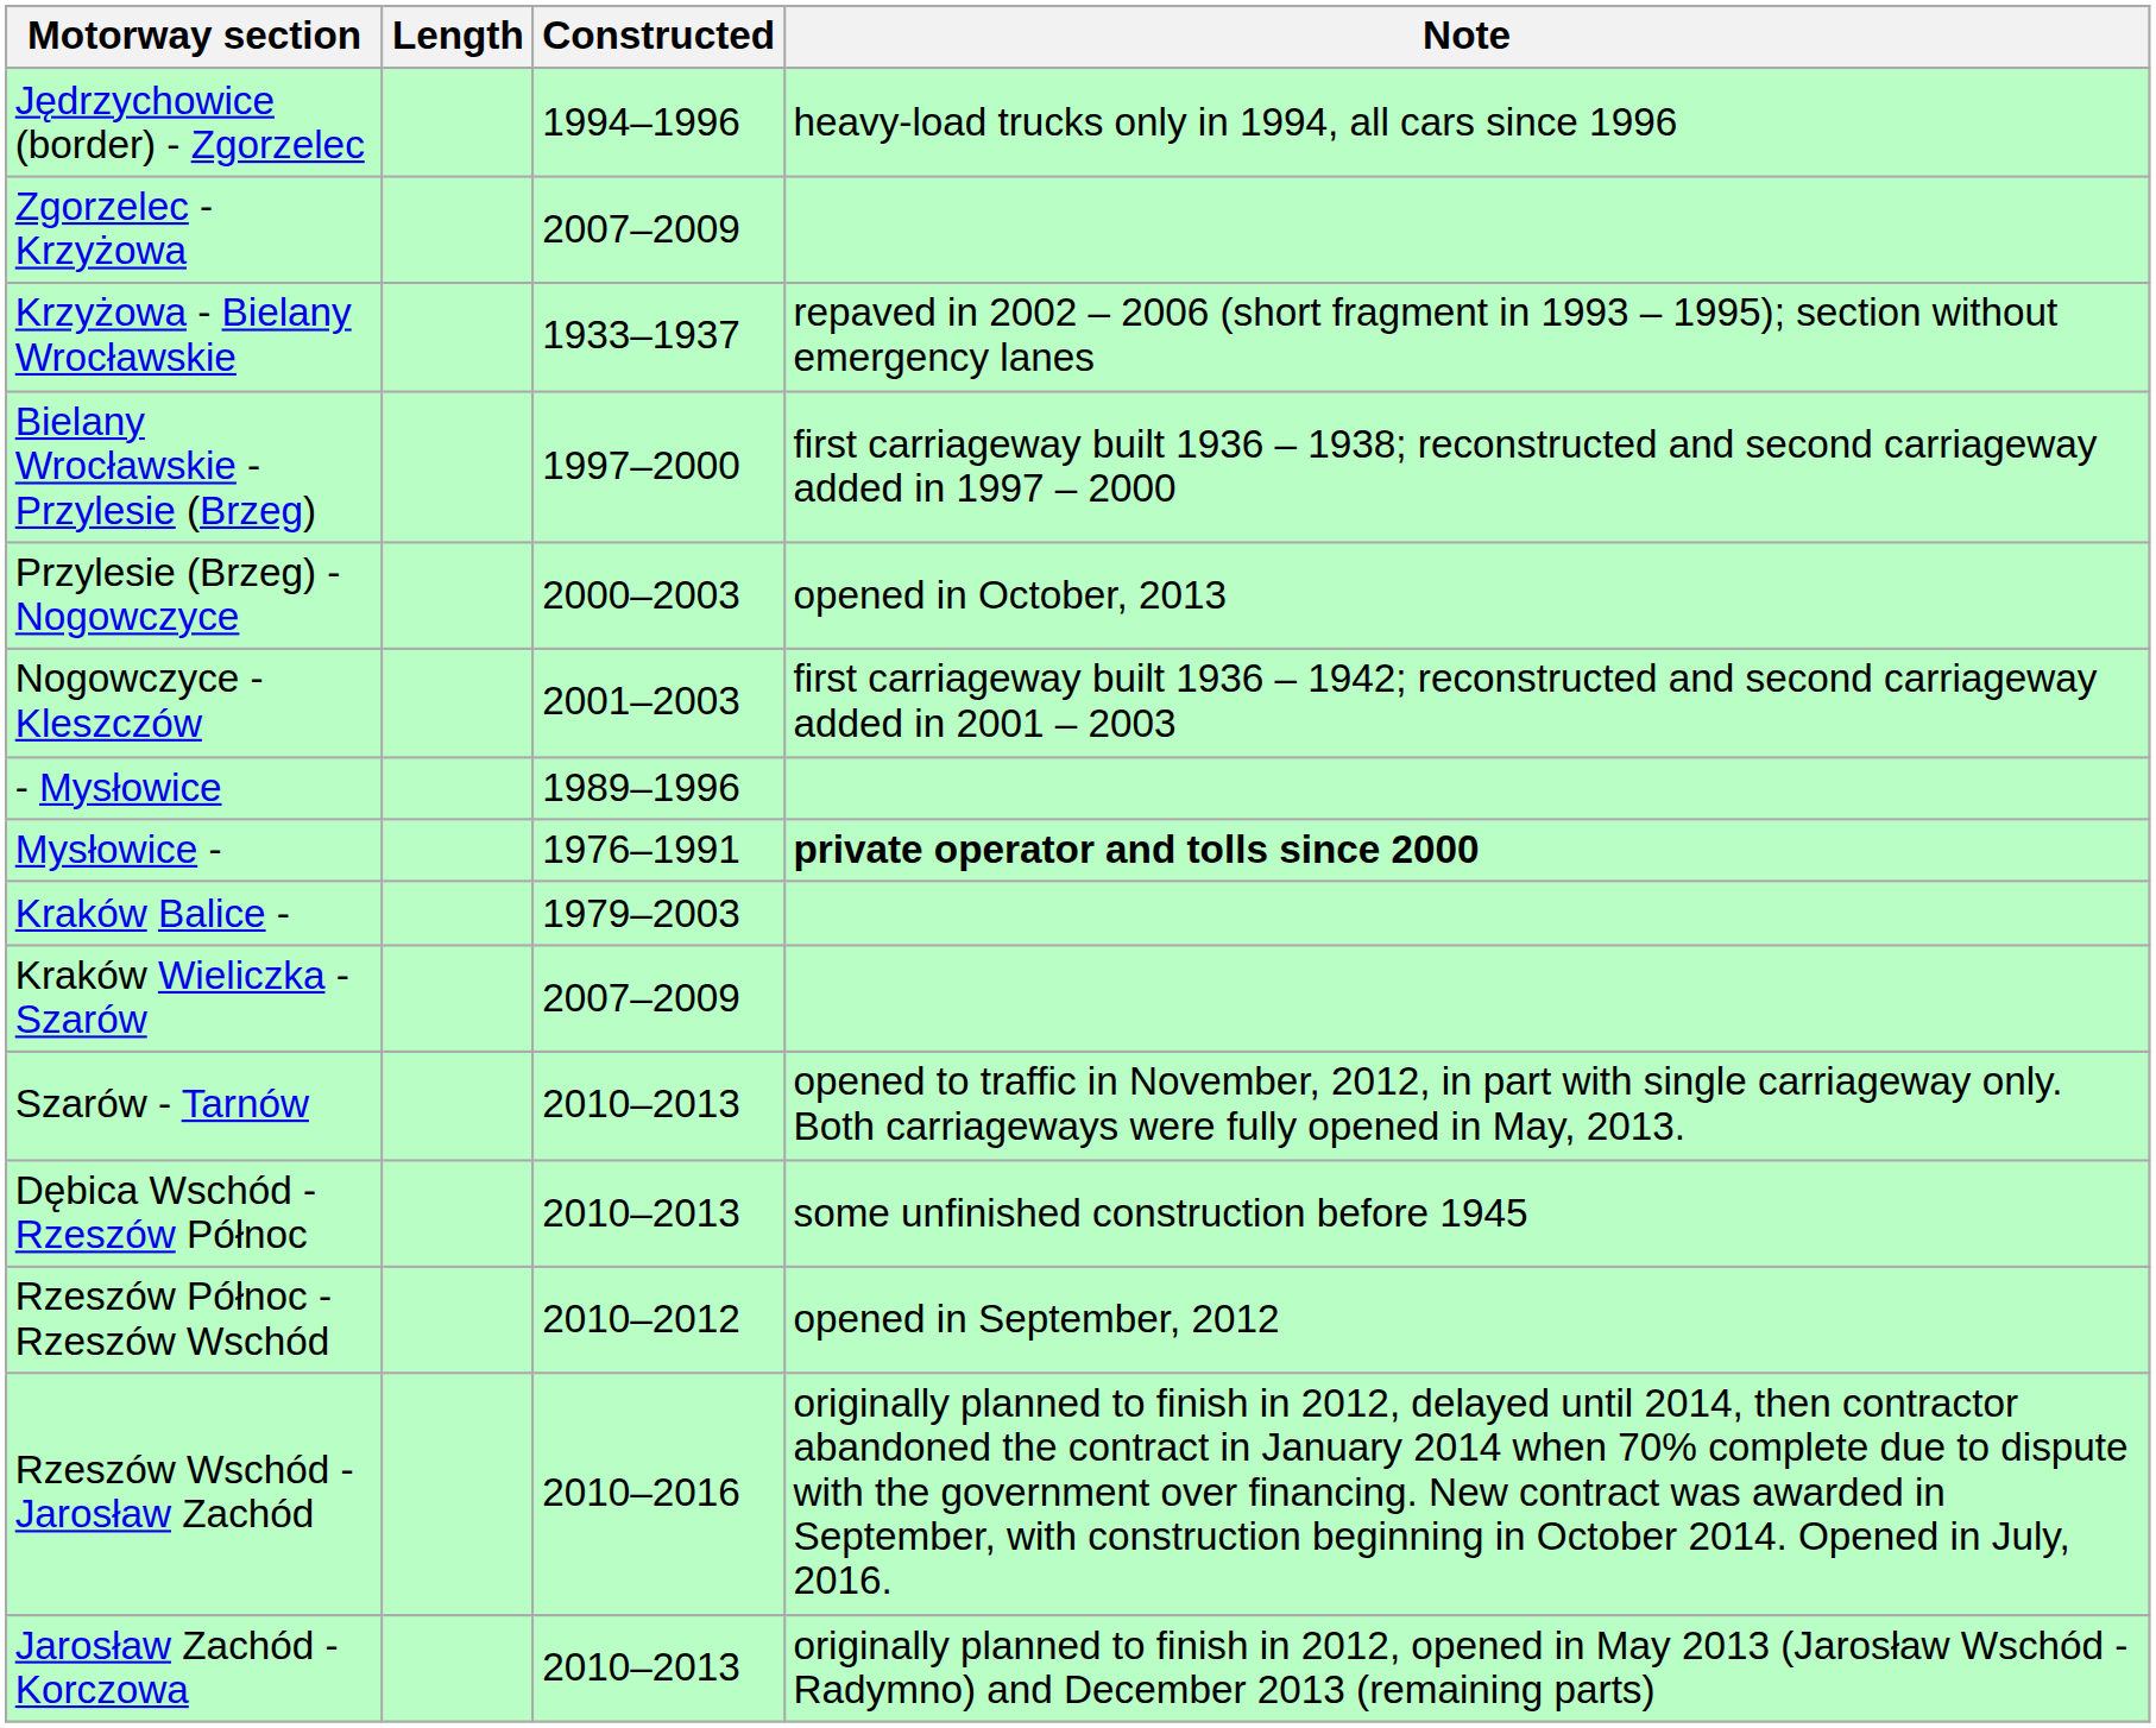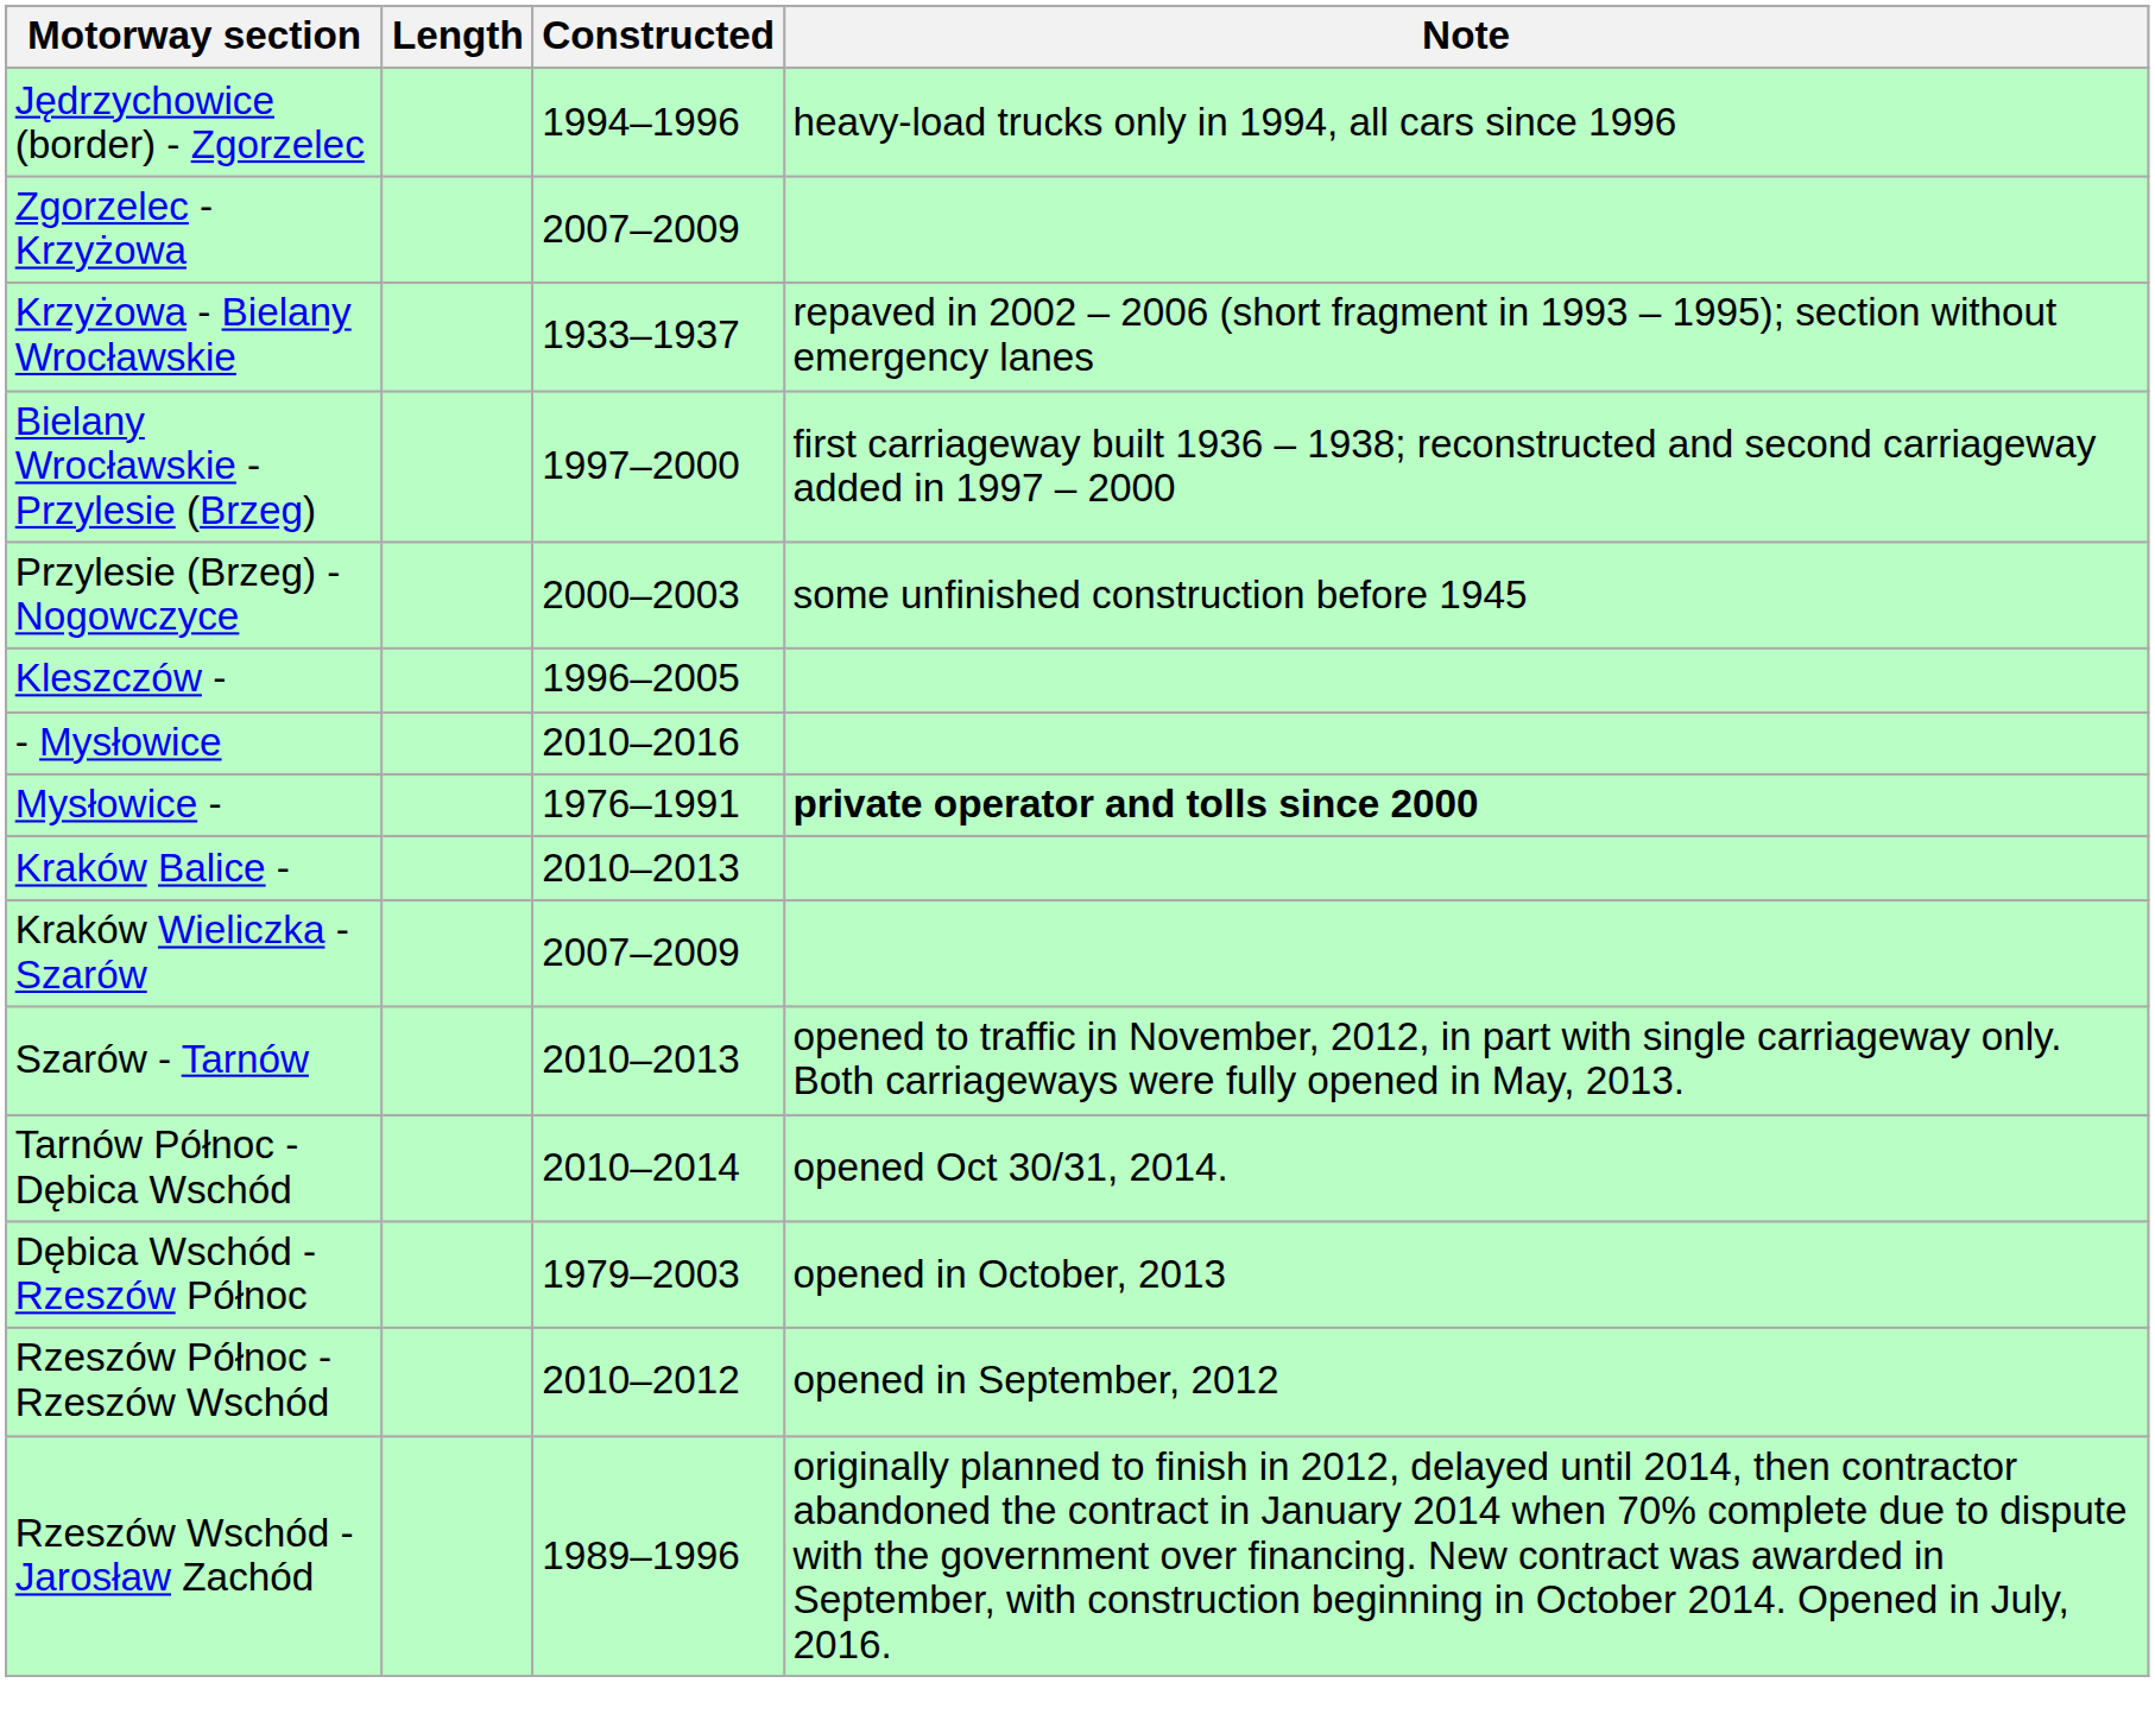 <table class="wikitable">
 <tr valign=top align=left>
 <th>Motorway section</th>
 <th>Length</th>
 <th>Constructed</th>
 <th>Note</th>
 </tr>
 <tr>
 <td bgcolor="#B9FFC5"><a href='#'>Jędrzychowice</a> (border) - <a href='#'>Zgorzelec</a></td>
 <td bgcolor="#B9FFC5"></td>
 <td bgcolor="#B9FFC5">1994–1996</td>
 <td bgcolor="#B9FFC5">heavy-load trucks only in 1994, all cars since 1996</td>
 </tr>
 <tr>
 <td bgcolor="#B9FFC5"><a href='#'>Zgorzelec</a> - <a href='#'>Krzyżowa</a></td>
 <td bgcolor="#B9FFC5"></td>
 <td bgcolor="#B9FFC5">2007–2009</td>
 <td bgcolor="#B9FFC5"></td>
 </tr>
 <tr>
 <td bgcolor="#B9FFC5"><a href='#'>Krzyżowa</a> - <a href='#'>Bielany Wrocławskie</a></td>
 <td bgcolor="#B9FFC5"></td>
 <td bgcolor="#B9FFC5">1933–1937</td>
 <td bgcolor="#B9FFC5">repaved in 2002 – 2006 (short fragment in 1993 – 1995); section without emergency lanes</td>
 </tr>
 <tr>
 <td bgcolor="#B9FFC5"><a href='#'>Bielany Wrocławskie</a> - <a href='#'>Przylesie</a> (<a href='#'>Brzeg</a>)</td>
 <td bgcolor="#B9FFC5"></td>
 <td bgcolor="#B9FFC5">1997–2000</td>
 <td bgcolor="#B9FFC5">first carriageway built 1936 – 1938; reconstructed and second carriageway added in 1997 – 2000</td>
 </tr>
 <tr>
 <td bgcolor="#B9FFC5">Przylesie (Brzeg) - <a href='#'>Nogowczyce</a></td>
 <td bgcolor="#B9FFC5"></td>
 <td bgcolor="#B9FFC5">2000–2003</td>
-<td bgcolor="#B9FFC5">opened in October, 2013</td>
+<td bgcolor="#B9FFC5">some unfinished construction before 1945</td>
 </tr>
 <tr>
-<td bgcolor="#B9FFC5">Nogowczyce - <a href='#'>Kleszczów</a></td>
+<td bgcolor="#B9FFC5"><a href='#'>Kleszczów</a> - </td>
 <td bgcolor="#B9FFC5"></td>
-<td bgcolor="#B9FFC5">2001–2003</td>
-<td bgcolor="#B9FFC5">first carriageway built 1936 – 1942; reconstructed and second carriageway added in 2001 – 2003</td>
+<td bgcolor="#B9FFC5">1996–2005</td>
+<td bgcolor="#B9FFC5"></td>
 </tr>
 <tr>
 <td bgcolor="#B9FFC5"> - <a href='#'>Mysłowice</a></td>
 <td bgcolor="#B9FFC5"></td>
-<td bgcolor="#B9FFC5">1989–1996</td>
+<td bgcolor="#B9FFC5">2010–2016</td>
 <td bgcolor="#B9FFC5"></td>
 </tr>
 <tr>
 <td bgcolor="#B9FFC5"><a href='#'>Mysłowice</a> - </td>
 <td bgcolor="#B9FFC5"></td>
 <td bgcolor="#B9FFC5">1976–1991</td>
 <td bgcolor="#B9FFC5"><strong>private operator and tolls since 2000</strong></td>
 </tr>
 <tr>
 <td bgcolor="#B9FFC5"><a href='#'>Kraków</a> <a href='#'>Balice</a> - </td>
 <td bgcolor="#B9FFC5"></td>
-<td bgcolor="#B9FFC5">1979–2003</td>
+<td bgcolor="#B9FFC5">2010–2013</td>
 <td bgcolor="#B9FFC5"></td>
 </tr>
 <tr>
 <td bgcolor="#B9FFC5">Kraków <a href='#'>Wieliczka</a> - <a href='#'>Szarów</a></td>
 <td bgcolor="#B9FFC5"></td>
 <td bgcolor="#B9FFC5">2007–2009</td>
 <td bgcolor="#B9FFC5"></td>
 </tr>
 <tr>
 <td bgcolor="#B9FFC5">Szarów - <a href='#'>Tarnów</a></td>
 <td bgcolor="#B9FFC5"></td>
 <td bgcolor="#B9FFC5">2010–2013</td>
 <td bgcolor="#B9FFC5">opened to traffic in November, 2012, in part with single carriageway only.  Both carriageways were fully opened in May, 2013.</td>
 </tr>
 <tr>
+<td bgcolor="#B9FFC5">Tarnów Północ - Dębica Wschód</td>
+<td bgcolor="#B9FFC5"></td>
+<td bgcolor="#B9FFC5">2010–2014</td>
+<td bgcolor="#B9FFC5">opened Oct 30/31, 2014.</td>
+</tr>
+<tr>
 <td bgcolor="#B9FFC5">Dębica Wschód - <a href='#'>Rzeszów</a> Północ</td>
 <td bgcolor="#B9FFC5"></td>
-<td bgcolor="#B9FFC5">2010–2013</td>
-<td bgcolor="#B9FFC5">some unfinished construction before 1945</td>
+<td bgcolor="#B9FFC5">1979–2003</td>
+<td bgcolor="#B9FFC5">opened in October, 2013</td>
 </tr>
 <tr>
 <td bgcolor="#B9FFC5">Rzeszów Północ - Rzeszów Wschód</td>
 <td bgcolor="#B9FFC5"></td>
 <td bgcolor="#B9FFC5">2010–2012</td>
 <td bgcolor="#B9FFC5">opened in September, 2012</td>
 </tr>
 <tr>
 <td bgcolor="#B9FFC5">Rzeszów Wschód - <a href='#'>Jarosław</a> Zachód</td>
 <td bgcolor="#B9FFC5"></td>
-<td bgcolor="#B9FFC5">2010–2016</td>
+<td bgcolor="#B9FFC5">1989–1996</td>
 <td bgcolor="#B9FFC5">originally planned to finish in 2012, delayed until 2014, then contractor abandoned the contract in January 2014 when 70% complete due to dispute with the government over financing. New contract was awarded in September, with construction beginning in October 2014. Opened in July, 2016.</td>
 </tr>
-<tr>
-<td bgcolor="#B9FFC5"><a href='#'>Jarosław</a> Zachód - <a href='#'>Korczowa</a></td>
-<td bgcolor="#B9FFC5"></td>
-<td bgcolor="#B9FFC5">2010–2013</td>
-<td bgcolor="#B9FFC5">originally planned to finish in 2012, opened in May 2013 (Jarosław Wschód - Radymno) and December 2013 (remaining parts)</td>
-</tr>
 </table>
